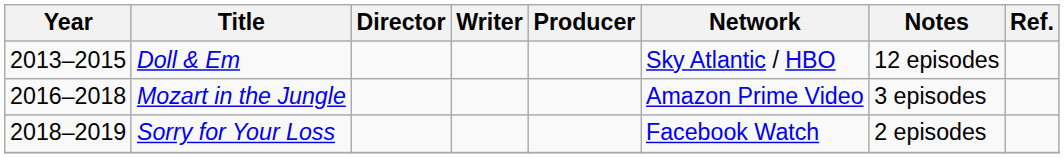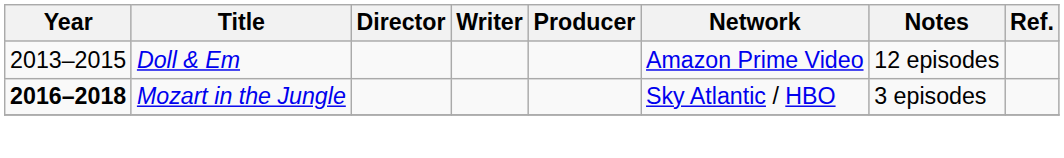 <table class="wikitable">
 <tr>
 <th>Year</th>
 <th>Title</th>
 <th>Director</th>
 <th>Writer</th>
 <th>Producer</th>
 <th>Network</th>
 <th>Notes</th>
 <th>Ref.</th>
 </tr>
 <tr>
 <td>2013–2015</td>
 <td><em><a href='#'>Doll & Em</a></em></td>
 <td></td>
 <td></td>
 <td></td>
-<td><a href='#'>Sky Atlantic</a> / <a href='#'>HBO</a></td>
+<td><a href='#'>Amazon Prime Video</a></td>
 <td>12 episodes</td>
 <td></td>
 </tr>
 <tr>
-<td>2016–2018</td>
+<td><strong>2016–2018</strong></td>
 <td><em><a href='#'>Mozart in the Jungle</a></em></td>
 <td></td>
 <td></td>
 <td></td>
-<td><a href='#'>Amazon Prime Video</a></td>
+<td><a href='#'>Sky Atlantic</a> / <a href='#'>HBO</a></td>
 <td>3 episodes</td>
-<td></td>
-</tr>
-<tr>
-<td>2018–2019</td>
-<td><em><a href='#'>Sorry for Your Loss</a></em></td>
-<td></td>
-<td></td>
-<td></td>
-<td><a href='#'>Facebook Watch</a></td>
-<td>2 episodes</td>
 <td></td>
 </tr>
 <tr>
 </tr>
 </table>
